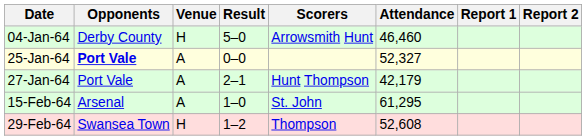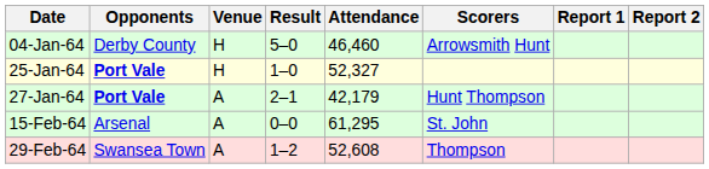 <table class=wikitable>
 <tr>
 <th>Date</th>
 <th>Opponents</th>
 <th>Venue</th>
 <th>Result</th>
+<th>Attendance</th>
 <th>Scorers</th>
-<th>Attendance</th>
 <th>Report 1</th>
 <th>Report 2</th>
 </tr>
 <tr bgcolor="#ddffdd">
 <td>04-Jan-64</td>
 <td><a href='#'>Derby County</a></td>
 <td>H</td>
 <td>5–0</td>
+<td>46,460</td>
 <td><a href='#'>Arrowsmith</a>  <a href='#'>Hunt</a> </td>
-<td>46,460</td>
 <td></td>
 <td></td>
 </tr>
 <tr bgcolor="#ffffdd">
 <td>25-Jan-64</td>
 <td><strong><a href='#'>Port Vale</a></strong></td>
-<td>A</td>
-<td>0–0</td>
+<td>H</td>
+<td>1–0</td>
+<td>52,327</td>
 <td></td>
-<td>52,327</td>
 <td></td>
 <td></td>
 </tr>
 <tr bgcolor="#ddffdd">
 <td>27-Jan-64</td>
-<td><a href='#'>Port Vale</a></td>
+<td><strong><a href='#'>Port Vale</a></strong></td>
 <td>A</td>
 <td>2–1</td>
+<td>42,179</td>
 <td><a href='#'>Hunt</a>  <a href='#'>Thompson</a> </td>
-<td>42,179</td>
 <td></td>
 <td></td>
 </tr>
 <tr bgcolor="#ddffdd">
 <td>15-Feb-64</td>
 <td><a href='#'>Arsenal</a></td>
 <td>A</td>
-<td>1–0</td>
+<td>0–0</td>
+<td>61,295</td>
 <td><a href='#'>St. John</a> </td>
-<td>61,295</td>
 <td></td>
 <td></td>
 </tr>
 <tr bgcolor="#ffdddd">
 <td>29-Feb-64</td>
 <td><a href='#'>Swansea Town</a></td>
-<td>H</td>
+<td>A</td>
 <td>1–2</td>
+<td>52,608</td>
 <td><a href='#'>Thompson</a> </td>
-<td>52,608</td>
 <td></td>
 <td></td>
 </tr>
 </table>
